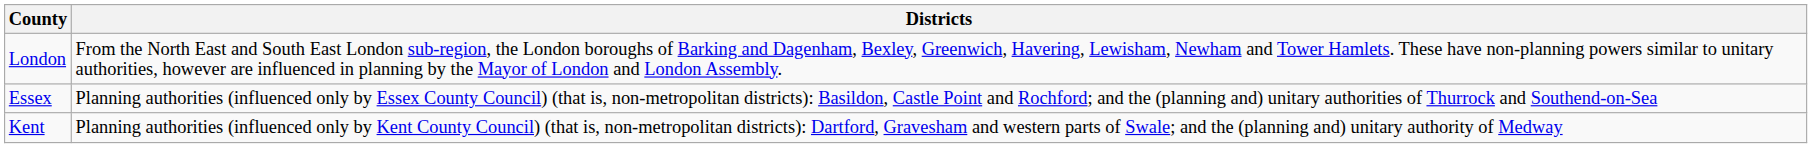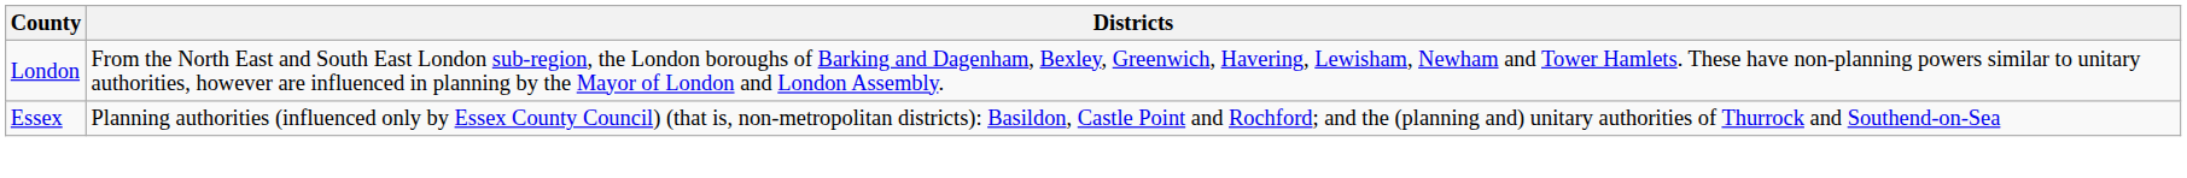 <table class="wikitable">
 <tr>
 <th>County</th>
 <th>Districts</th>
 </tr>
 <tr>
 <td><a href='#'>London</a></td>
 <td>From the North East and South East London <a href='#'>sub-region</a>, the London boroughs of <a href='#'>Barking and Dagenham</a>, <a href='#'>Bexley</a>, <a href='#'>Greenwich</a>, <a href='#'>Havering</a>, <a href='#'>Lewisham</a>, <a href='#'>Newham</a> and <a href='#'>Tower Hamlets</a>. These have non-planning powers similar to unitary authorities, however are influenced in planning by the <a href='#'>Mayor of London</a> and <a href='#'>London Assembly</a>.</td>
 </tr>
 <tr>
 <td><a href='#'>Essex</a></td>
 <td>Planning authorities (influenced only by <a href='#'>Essex County Council</a>) (that is, non-metropolitan districts): <a href='#'>Basildon</a>, <a href='#'>Castle Point</a> and <a href='#'>Rochford</a>; and the (planning and) unitary authorities of <a href='#'>Thurrock</a> and <a href='#'>Southend-on-Sea</a></td>
 </tr>
-<tr>
-<td><a href='#'>Kent</a></td>
-<td>Planning authorities (influenced only by <a href='#'>Kent County Council</a>) (that is, non-metropolitan districts): <a href='#'>Dartford</a>, <a href='#'>Gravesham</a> and western parts of <a href='#'>Swale</a>; and the (planning and) unitary authority of <a href='#'>Medway</a></td>
-</tr>
 </table>
